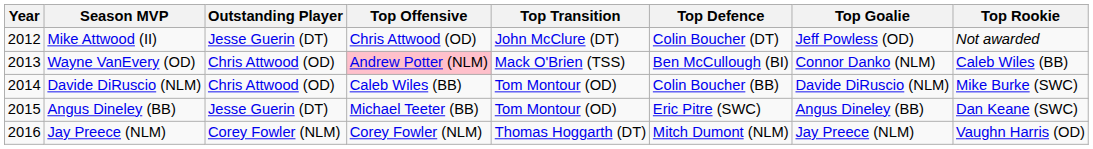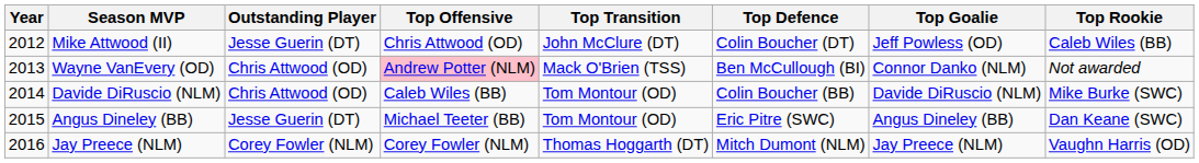 <table class="wikitable" border="1">
 <tr>
 <th>Year</th>
 <th>Season MVP</th>
 <th>Outstanding Player</th>
 <th>Top Offensive</th>
 <th>Top Transition</th>
 <th>Top Defence</th>
 <th>Top Goalie</th>
 <th>Top Rookie</th>
 </tr>
 <tr>
 <td>2012</td>
 <td><a href='#'>Mike Attwood</a> (II)</td>
 <td><a href='#'>Jesse Guerin</a> (DT)</td>
 <td><a href='#'>Chris Attwood</a> (OD)</td>
 <td><a href='#'>John McClure</a> (DT)</td>
 <td><a href='#'>Colin Boucher</a> (DT)</td>
 <td><a href='#'>Jeff Powless</a> (OD)</td>
-<td><em>Not awarded</em></td>
+<td><a href='#'>Caleb Wiles</a> (BB)</td>
 </tr>
 <tr>
 <td>2013</td>
 <td><a href='#'>Wayne VanEvery</a> (OD)</td>
 <td><a href='#'>Chris Attwood</a> (OD)</td>
 <td style="background: pink;"><a href='#'>Andrew Potter</a> (NLM)</td>
 <td><a href='#'>Mack O'Brien</a> (TSS)</td>
 <td><a href='#'>Ben McCullough</a> (BI)</td>
 <td><a href='#'>Connor Danko</a> (NLM)</td>
-<td><a href='#'>Caleb Wiles</a> (BB)</td>
+<td><em>Not awarded</em></td>
 </tr>
 <tr>
 <td>2014</td>
 <td><a href='#'>Davide DiRuscio</a> (NLM)</td>
 <td><a href='#'>Chris Attwood</a> (OD)</td>
 <td><a href='#'>Caleb Wiles</a> (BB)</td>
 <td><a href='#'>Tom Montour</a> (OD)</td>
 <td><a href='#'>Colin Boucher</a> (BB)</td>
 <td><a href='#'>Davide DiRuscio</a> (NLM)</td>
 <td><a href='#'>Mike Burke</a> (SWC)</td>
 </tr>
 <tr>
 <td>2015</td>
 <td><a href='#'>Angus Dineley</a> (BB)</td>
 <td><a href='#'>Jesse Guerin</a> (DT)</td>
 <td><a href='#'>Michael Teeter</a> (BB)</td>
 <td><a href='#'>Tom Montour</a> (OD)</td>
 <td><a href='#'>Eric Pitre</a> (SWC)</td>
 <td><a href='#'>Angus Dineley</a> (BB)</td>
 <td><a href='#'>Dan Keane</a> (SWC)</td>
 </tr>
 <tr>
 <td>2016</td>
 <td><a href='#'>Jay Preece</a> (NLM)</td>
 <td><a href='#'>Corey Fowler</a> (NLM)</td>
 <td><a href='#'>Corey Fowler</a> (NLM)</td>
 <td><a href='#'>Thomas Hoggarth</a> (DT)</td>
 <td><a href='#'>Mitch Dumont</a> (NLM)</td>
 <td><a href='#'>Jay Preece</a> (NLM)</td>
 <td><a href='#'>Vaughn Harris</a> (OD)</td>
 </tr>
 </table>
